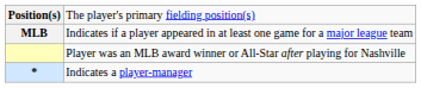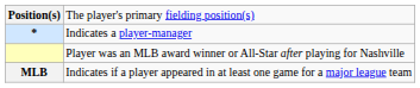 <table class="wikitable plainrowheaders" style="font-size:85%">
 <tr>
 <th scope="row" style="text-align:center"><strong>Position(s)</strong></th>
 <td>The player's primary <a href='#'>fielding position(s)</a></td>
 </tr>
 <tr>
-<th scope="row" style="text-align:center"><strong>MLB</strong></th>
-<td>Indicates if a player appeared in at least one game for a <a href='#'>major league</a> team</td>
+<th scope="row" style="text-align:center; background-color:#D0E7FF">*</th>
+<td>Indicates a <a href='#'>player-manager</a></td>
 </tr>
 <tr>
 <th scope="row" style="text-align:center; background-color:#FFFFBB"></th>
 <td>Player was an MLB award winner or All-Star <em>after</em> playing for Nashville</td>
 </tr>
 <tr>
-<th scope="row" style="text-align:center; background-color:#D0E7FF">*</th>
-<td>Indicates a <a href='#'>player-manager</a></td>
+<th scope="row" style="text-align:center"><strong>MLB</strong></th>
+<td>Indicates if a player appeared in at least one game for a <a href='#'>major league</a> team</td>
 </tr>
 </table>
